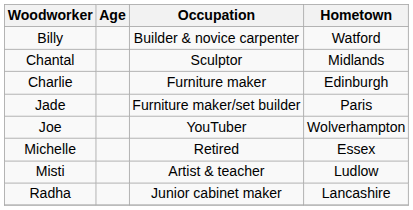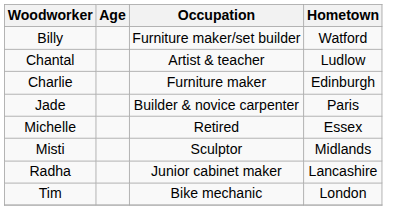 <table class="wikitable" style="text-align:center">
 <tr>
 <th>Woodworker</th>
 <th>Age</th>
 <th>Occupation</th>
 <th>Hometown</th>
 </tr>
 <tr>
 <td>Billy</td>
 <td></td>
-<td>Builder & novice carpenter</td>
+<td>Furniture maker/set builder</td>
 <td>Watford</td>
 </tr>
 <tr>
 <td>Chantal</td>
 <td></td>
-<td>Sculptor</td>
-<td>Midlands</td>
+<td>Artist & teacher</td>
+<td>Ludlow</td>
 </tr>
 <tr>
 <td>Charlie</td>
 <td></td>
 <td>Furniture maker</td>
 <td>Edinburgh</td>
 </tr>
 <tr>
 <td>Jade</td>
 <td></td>
-<td>Furniture maker/set builder</td>
+<td>Builder & novice carpenter</td>
 <td>Paris</td>
-</tr>
-<tr>
-<td>Joe</td>
-<td></td>
-<td>YouTuber</td>
-<td>Wolverhampton</td>
 </tr>
 <tr>
 <td>Michelle</td>
 <td></td>
 <td>Retired</td>
 <td>Essex</td>
 </tr>
 <tr>
 <td>Misti</td>
 <td></td>
-<td>Artist & teacher</td>
-<td>Ludlow</td>
+<td>Sculptor</td>
+<td>Midlands</td>
 </tr>
 <tr>
 <td>Radha</td>
 <td></td>
 <td>Junior cabinet maker</td>
 <td>Lancashire</td>
 </tr>
 <tr>
+<td>Tim</td>
+<td></td>
+<td>Bike mechanic</td>
+<td>London</td>
+</tr>
+<tr>
 </tr>
 </table>
